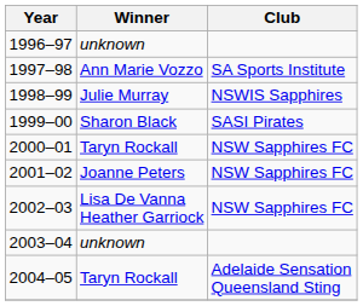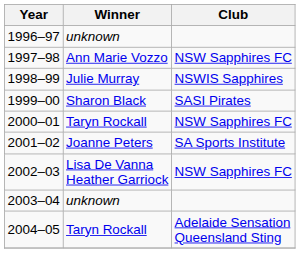 <table class="wikitable">
 <tr>
 <th>Year</th>
 <th>Winner</th>
 <th>Club</th>
 </tr>
 <tr>
 <td>1996–97</td>
 <td><em>unknown</em></td>
 <td></td>
 </tr>
 <tr>
 <td>1997–98</td>
 <td><a href='#'>Ann Marie Vozzo</a></td>
-<td><a href='#'>SA Sports Institute</a></td>
+<td><a href='#'>NSW Sapphires FC</a></td>
 </tr>
 <tr>
 <td>1998–99</td>
 <td><a href='#'>Julie Murray</a></td>
 <td><a href='#'>NSWIS Sapphires</a></td>
 </tr>
 <tr>
 <td>1999–00</td>
 <td><a href='#'>Sharon Black</a></td>
 <td><a href='#'>SASI Pirates</a></td>
 </tr>
 <tr>
 <td>2000–01</td>
 <td><a href='#'>Taryn Rockall</a></td>
 <td><a href='#'>NSW Sapphires FC</a></td>
 </tr>
 <tr>
 <td>2001–02</td>
 <td><a href='#'>Joanne Peters</a></td>
-<td><a href='#'>NSW Sapphires FC</a></td>
+<td><a href='#'>SA Sports Institute</a></td>
 </tr>
 <tr>
 <td>2002–03</td>
 <td><a href='#'>Lisa De Vanna</a> <br><a href='#'>Heather Garriock</a></td>
 <td><a href='#'>NSW Sapphires FC</a></td>
 </tr>
 <tr>
 <td>2003–04</td>
 <td><em>unknown</em></td>
 <td></td>
 </tr>
 <tr>
 <td>2004–05</td>
 <td><a href='#'>Taryn Rockall</a></td>
 <td><a href='#'>Adelaide Sensation</a> <br><a href='#'>Queensland Sting</a></td>
 </tr>
 <tr>
 </tr>
 </table>
